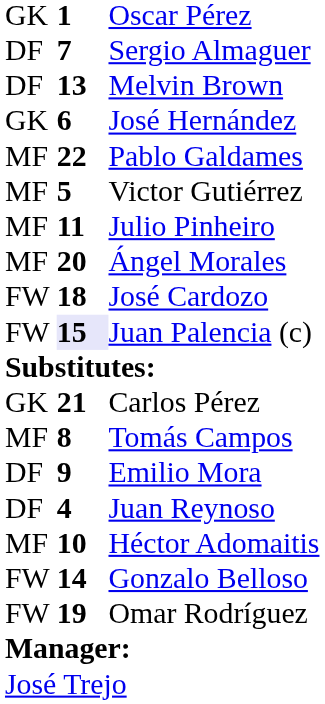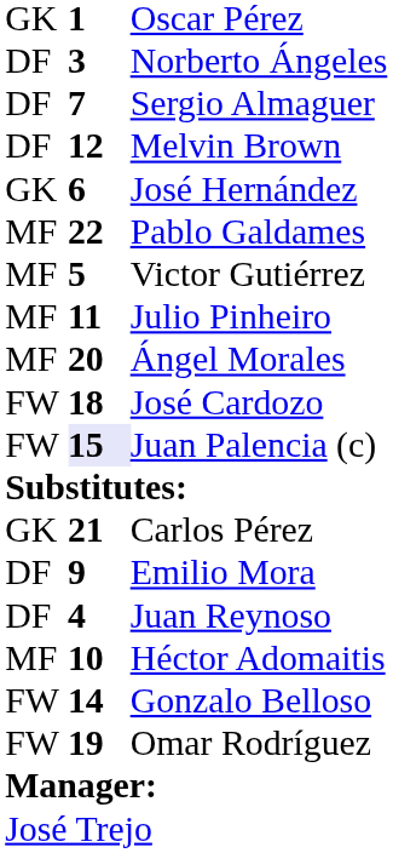 <table style="font-size:90%; margin:0.2em auto;" cellspacing="0" cellpadding="0">
 <tr>
 <th width="25"></th>
 <th width="25"></th>
 </tr>
 <tr>
 <td>GK</td>
 <td><strong>1</strong></td>
 <td> <a href='#'>Oscar Pérez</a></td>
 </tr>
 <tr>
 <td>DF</td>
+<td><strong>3</strong></td>
+<td> <a href='#'>Norberto Ángeles</a></td>
+<td></td>
+<td></td>
+</tr>
+<tr>
+<td>DF</td>
 <td><strong>7</strong></td>
 <td> <a href='#'>Sergio Almaguer</a></td>
 </tr>
 <tr>
 <td>DF</td>
-<td><strong>13</strong></td>
+<td><strong>12</strong></td>
 <td> <a href='#'>Melvin Brown</a></td>
 <td></td>
 </tr>
 <tr>
 <td>GK</td>
 <td><strong>6</strong></td>
 <td> <a href='#'>José Hernández</a></td>
 </tr>
 <tr>
 <td>MF</td>
 <td><strong>22</strong></td>
 <td> <a href='#'>Pablo Galdames</a></td>
 <td></td>
 </tr>
 <tr>
 <td>MF</td>
 <td><strong>5</strong></td>
 <td> Victor Gutiérrez</td>
 <td></td>
 <td></td>
 </tr>
 <tr>
 <td>MF</td>
 <td><strong>11</strong></td>
 <td>  <a href='#'>Julio Pinheiro</a></td>
 </tr>
 <tr>
 <td>MF</td>
 <td><strong>20</strong></td>
 <td> <a href='#'>Ángel Morales</a></td>
 </tr>
 <tr>
 <td>FW</td>
 <td><strong>18</strong></td>
 <td> <a href='#'>José Cardozo</a></td>
 <td></td>
 </tr>
 <tr>
 <td>FW</td>
 <td style="background: lavender;"><strong>15</strong></td>
 <td> <a href='#'>Juan Palencia</a> (c)</td>
 </tr>
 <tr>
 <td colspan=3><strong>Substitutes:</strong></td>
 </tr>
 <tr>
 <td>GK</td>
 <td><strong>21</strong></td>
 <td> Carlos Pérez</td>
 </tr>
 <tr>
-<td>MF</td>
-<td><strong>8</strong></td>
-<td> <a href='#'>Tomás Campos</a></td>
-<td></td>
-<td></td>
-</tr>
-<tr>
 <td>DF</td>
 <td><strong>9</strong></td>
 <td> <a href='#'>Emilio Mora</a></td>
 </tr>
 <tr>
 <td>DF</td>
 <td><strong>4</strong></td>
 <td> <a href='#'>Juan Reynoso</a></td>
 </tr>
 <tr>
 <td>MF</td>
 <td><strong>10</strong></td>
 <td> <a href='#'>Héctor Adomaitis</a></td>
 <td></td>
 <td></td>
 </tr>
 <tr>
 <td>FW</td>
 <td><strong>14</strong></td>
 <td> <a href='#'>Gonzalo Belloso</a></td>
 </tr>
 <tr>
 <td>FW</td>
 <td><strong>19</strong></td>
 <td> Omar Rodríguez</td>
 </tr>
 <tr>
 <td colspan=3><strong>Manager:</strong></td>
 </tr>
 <tr>
 <td colspan=4> <a href='#'>José Trejo</a></td>
 </tr>
 </table>
